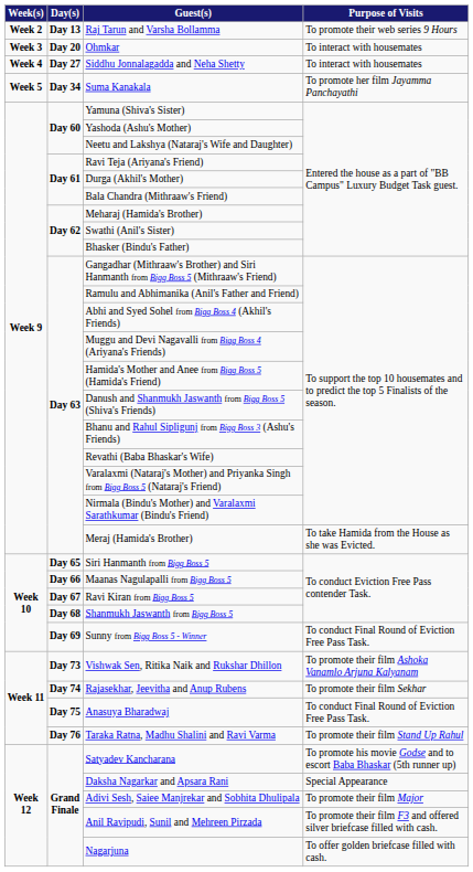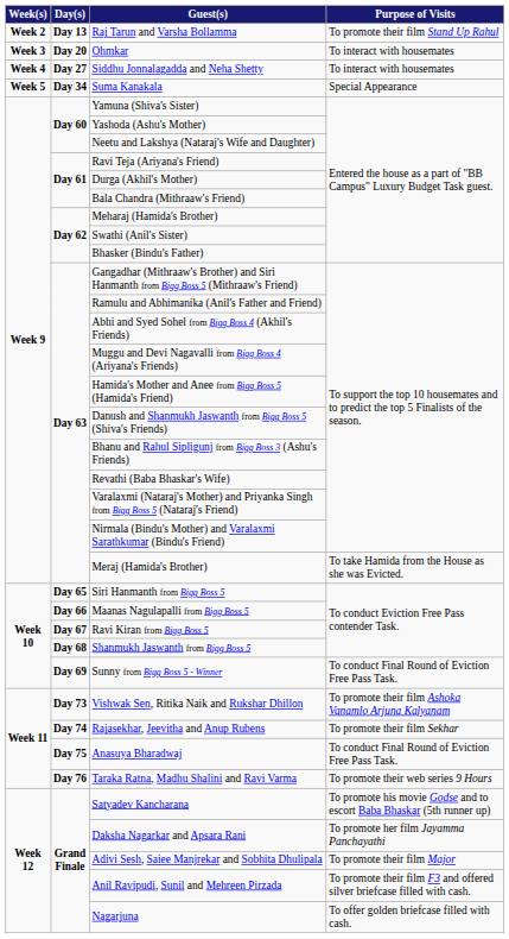 <table class="wikitable" style="font-size:85%;">
 <tr>
 <th width="2%" style="background:#191970; color:white; ">Week(s)</th>
 <th width="2%" style="background:#191970; color:white; ">Day(s)</th>
 <th width="40%" style="background:#191970; color:white; ">Guest(s)</th>
 <th width="30%" style="background:#191970; color:white; ">Purpose of Visits</th>
 </tr>
 <tr>
 <td align="center"><strong>Week 2</strong></td>
 <td align=center><strong>Day 13</strong></td>
 <td><a href='#'>Raj Tarun</a> and <a href='#'>Varsha Bollamma</a></td>
-<td>To promote their web series <em>9 Hours</em></td>
+<td>To promote their film <em><a href='#'>Stand Up Rahul</a></em></td>
 </tr>
 <tr>
 <td align="center"><strong>Week 3</strong></td>
 <td align=center><strong>Day 20</strong></td>
 <td><a href='#'>Ohmkar</a></td>
 <td>To interact with housemates</td>
 </tr>
 <tr>
 <td align="center"><strong>Week 4</strong></td>
 <td align="center"><strong>Day 27</strong></td>
 <td><a href='#'>Siddhu Jonnalagadda</a> and <a href='#'>Neha Shetty</a></td>
 <td>To interact with housemates</td>
 </tr>
 <tr>
 <td align="center"><strong>Week 5</strong></td>
 <td align="center"><strong>Day 34</strong></td>
 <td><a href='#'>Suma Kanakala</a></td>
-<td>To promote her film <em>Jayamma Panchayathi</em></td>
+<td>Special Appearance</td>
 </tr>
 <tr>
 <td rowspan="20" align="center"><strong>Week 9</strong></td>
 <td align="center" rowspan="3"><strong>Day 60</strong></td>
 <td>Yamuna (Shiva's Sister)</td>
 <td rowspan="9">Entered the house as a part of "BB Campus" Luxury Budget Task guest.</td>
 </tr>
 <tr>
 <td>Yashoda (Ashu's Mother)</td>
 </tr>
 <tr>
 <td>Neetu and Lakshya (Nataraj's Wife and Daughter)</td>
 </tr>
 <tr>
 <td align="center" rowspan="3"><strong>Day 61</strong></td>
 <td>Ravi Teja (Ariyana's Friend)</td>
 </tr>
 <tr>
 <td>Durga (Akhil's Mother)</td>
 </tr>
 <tr>
 <td>Bala Chandra (Mithraaw's Friend)</td>
 </tr>
 <tr>
 <td align="center" rowspan="3"><strong>Day 62</strong></td>
 <td>Meharaj (Hamida's Brother)</td>
 </tr>
 <tr>
 <td>Swathi (Anil's Sister)</td>
 </tr>
 <tr>
 <td>Bhasker (Bindu's Father)</td>
 </tr>
 <tr>
 <td align="center" rowspan="11"><strong>Day 63</strong></td>
 <td>Gangadhar (Mithraaw's Brother) and Siri Hanmanth <small>from <em><a href='#'>Bigg Boss 5</a></em></small> (Mithraaw's Friend)</td>
 <td rowspan="10">To support the top 10 housemates and to predict the top 5 Finalists of the season.</td>
 </tr>
 <tr>
 <td>Ramulu and Abhimanika (Anil's Father and Friend)</td>
 </tr>
 <tr>
 <td>Abhi and Syed Sohel <small>from <em><a href='#'>Bigg Boss 4</a></em></small> (Akhil's Friends)</td>
 </tr>
 <tr>
 <td>Muggu and Devi Nagavalli <small>from <em><a href='#'>Bigg Boss 4</a></em></small> (Ariyana's Friends)</td>
 </tr>
 <tr>
 <td>Hamida's Mother and Anee <small>from <em><a href='#'>Bigg Boss 5</a></em></small> (Hamida's Friend)</td>
 </tr>
 <tr>
 <td>Danush and <a href='#'>Shanmukh Jaswanth</a> <small>from <em><a href='#'>Bigg Boss 5</a></em></small> (Shiva's Friends)</td>
 </tr>
 <tr>
 <td>Bhanu and <a href='#'>Rahul Sipligunj</a> <small>from <em><a href='#'>Bigg Boss 3</a></em></small> (Ashu's Friends)</td>
 </tr>
 <tr>
 <td>Revathi (Baba Bhaskar's Wife)</td>
 </tr>
 <tr>
 <td>Varalaxmi (Nataraj's Mother) and Priyanka Singh <small>from <em><a href='#'>Bigg Boss 5</a></em></small> (Nataraj's Friend)</td>
 </tr>
 <tr>
 <td>Nirmala (Bindu's Mother) and <a href='#'>Varalaxmi Sarathkumar</a> (Bindu's Friend)</td>
 </tr>
 <tr>
 <td>Meraj (Hamida's Brother)</td>
 <td>To take Hamida from the House as she was Evicted.</td>
 </tr>
 <tr>
 <td align="center" rowspan="5"><strong>Week 10</strong></td>
 <td align="center"><strong>Day 65</strong></td>
 <td>Siri Hanmanth <small>from <em><a href='#'>Bigg Boss 5</a></em></small></td>
 <td rowspan="4">To conduct Eviction Free Pass contender Task.</td>
 </tr>
 <tr>
 <td align="center"><strong>Day 66</strong></td>
 <td>Maanas Nagulapalli <small>from <em><a href='#'>Bigg Boss 5</a></em></small></td>
 </tr>
 <tr>
 <td align="center"><strong>Day 67</strong></td>
 <td>Ravi Kiran <small>from <em><a href='#'>Bigg Boss 5</a></em></small></td>
 </tr>
 <tr>
 <td align="center"><strong>Day 68</strong></td>
 <td><a href='#'>Shanmukh Jaswanth</a> <small>from <em><a href='#'>Bigg Boss 5</a></em></small></td>
 </tr>
 <tr>
 <td align="center"><strong>Day 69</strong></td>
 <td>Sunny <small>from <em><a href='#'>Bigg Boss 5 - Winner</a></em></small></td>
 <td>To conduct Final Round of Eviction Free Pass Task.</td>
 </tr>
 <tr>
 <td align="center" rowspan="4"><strong>Week 11</strong></td>
 <td align="center"><strong>Day 73</strong></td>
 <td><a href='#'>Vishwak Sen</a>,   Ritika Naik and <a href='#'>Rukshar Dhillon</a></td>
 <td>To promote their film <em><a href='#'>Ashoka Vanamlo Arjuna Kalyanam</a></em></td>
 </tr>
 <tr>
 <td align="center"><strong>Day 74</strong></td>
 <td><a href='#'>Rajasekhar</a>, <a href='#'>Jeevitha</a> and <a href='#'>Anup Rubens</a></td>
 <td>To promote their film <em>Sekhar</em></td>
 </tr>
 <tr>
 <td align="center"><strong>Day 75</strong></td>
 <td><a href='#'>Anasuya Bharadwaj</a></td>
 <td>To conduct Final Round of Eviction Free Pass Task.</td>
 </tr>
 <tr>
 <td align="center"><strong>Day 76</strong></td>
 <td><a href='#'>Taraka Ratna</a>, <a href='#'>Madhu Shalini</a> and <a href='#'>Ravi Varma</a></td>
-<td>To promote their film <em><a href='#'>Stand Up Rahul</a></em></td>
+<td>To promote their web series <em>9 Hours</em></td>
 </tr>
 <tr>
 <td rowspan="5" align="center"><strong>Week 12</strong></td>
 <td rowspan="5" align="center"><strong>Grand Finale</strong></td>
 <td><a href='#'>Satyadev Kancharana</a></td>
 <td>To promote his movie <a href='#'><em>Godse</em></a> and to escort <a href='#'>Baba Bhaskar</a> (5th runner up)</td>
 </tr>
 <tr>
 <td><a href='#'>Daksha Nagarkar</a> and <a href='#'>Apsara Rani</a></td>
-<td>Special Appearance</td>
+<td>To promote her film <em>Jayamma Panchayathi</em></td>
 </tr>
 <tr>
 <td><a href='#'>Adivi Sesh</a>, <a href='#'>Saiee Manjrekar</a> and <a href='#'>Sobhita Dhulipala</a></td>
 <td>To promote their film <a href='#'><em>Major</em></a></td>
 </tr>
 <tr>
 <td><a href='#'>Anil Ravipudi</a>, <a href='#'>Sunil</a> and <a href='#'>Mehreen Pirzada</a></td>
 <td>To promote their film <a href='#'><em>F3</em></a> and offered silver briefcase filled with cash.</td>
 </tr>
 <tr>
 <td><a href='#'>Nagarjuna</a></td>
 <td>To offer golden briefcase filled with cash.</td>
 </tr>
 </table>
